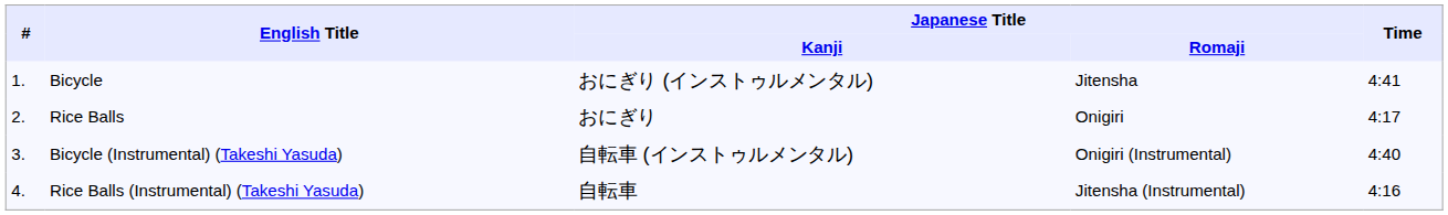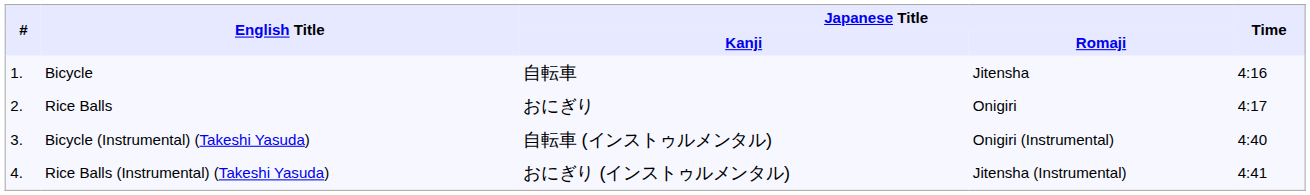 <table border="0" cellpadding="4" cellspacing="0"  style="border:1px #aaa solid; border-collapse:collapse; padding:0.2em; margin:0 1em 1em; background:#f7f8ff; font-size:0.9em; width:98%;">
 <tr style="vertical-align:middle; background:#e6e9ff;">
 <th rowspan="2">#</th>
 <th rowspan="2"><a href='#'>English</a> Title</th>
 <th colspan="2"><a href='#'>Japanese</a> Title</th>
 <th rowspan="2">Time</th>
 </tr>
 <tr style="background:#e6e9ff;">
 <th><a href='#'>Kanji</a></th>
 <th><a href='#'>Romaji</a></th>
 </tr>
 <tr>
 <td>1.</td>
 <td>Bicycle</td>
-<td style="font-size: 120%;">おにぎり (インストゥルメンタル)</td>
+<td style="font-size: 120%;">自転車</td>
 <td>Jitensha</td>
-<td>4:41</td>
+<td>4:16</td>
 </tr>
 <tr>
 <td>2.</td>
 <td>Rice Balls</td>
 <td style="font-size: 120%;">おにぎり</td>
 <td>Onigiri</td>
 <td>4:17</td>
 </tr>
 <tr>
 <td>3.</td>
 <td>Bicycle (Instrumental) (<a href='#'>Takeshi Yasuda</a>)</td>
 <td style="font-size: 120%;">自転車 (インストゥルメンタル)</td>
 <td>Onigiri (Instrumental)</td>
 <td>4:40</td>
 </tr>
 <tr>
 <td>4.</td>
 <td>Rice Balls (Instrumental) (<a href='#'>Takeshi Yasuda</a>)</td>
-<td style="font-size: 120%;">自転車</td>
+<td style="font-size: 120%;">おにぎり (インストゥルメンタル)</td>
 <td>Jitensha (Instrumental)</td>
-<td>4:16</td>
+<td>4:41</td>
 </tr>
 </table>
